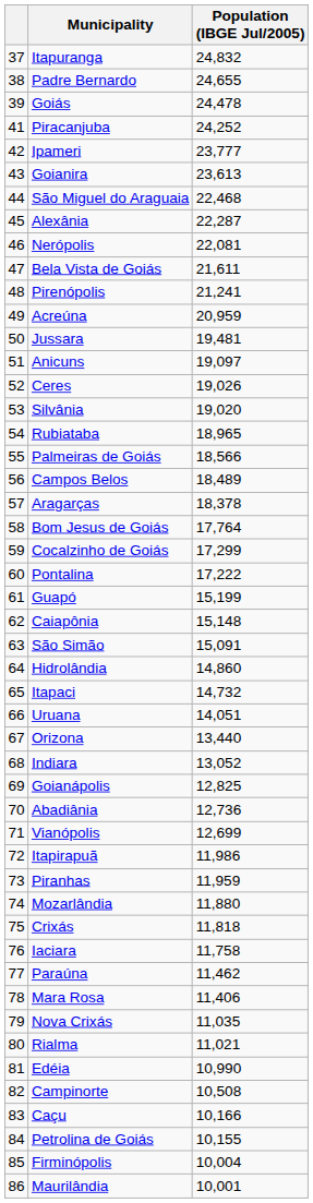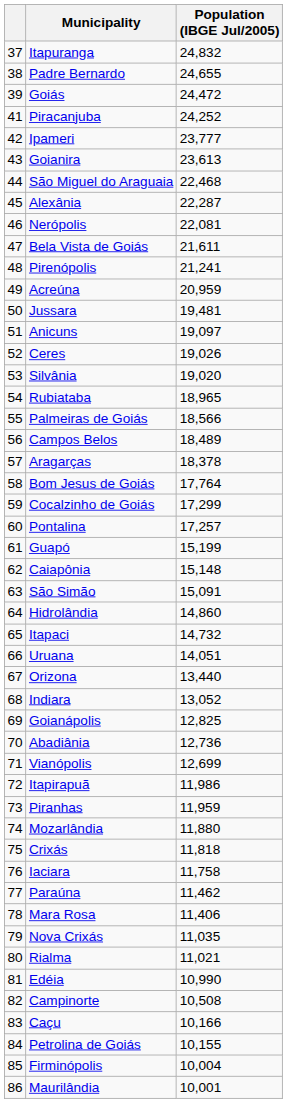 <table class="wikitable">
 <tr>
 <th></th>
 <th>Municipality</th>
 <th>Population<br>(IBGE Jul/2005)</th>
 </tr>
 <tr>
 <td align="right">37</td>
 <td><a href='#'>Itapuranga</a></td>
 <td>24,832</td>
 </tr>
 <tr>
 <td align="right">38</td>
 <td><a href='#'>Padre Bernardo</a></td>
 <td>24,655</td>
 </tr>
 <tr>
 <td align="right">39</td>
 <td><a href='#'>Goiás</a></td>
-<td>24,478</td>
+<td>24,472</td>
 </tr>
 <tr>
 <td align="right">41</td>
 <td><a href='#'>Piracanjuba</a></td>
 <td>24,252</td>
 </tr>
 <tr>
 <td align="right">42</td>
 <td><a href='#'>Ipameri</a></td>
 <td>23,777</td>
 </tr>
 <tr>
 <td align="right">43</td>
 <td><a href='#'>Goianira</a></td>
 <td>23,613</td>
 </tr>
 <tr>
 <td align="right">44</td>
 <td><a href='#'>São Miguel do Araguaia</a></td>
 <td>22,468</td>
 </tr>
 <tr>
 <td align="right">45</td>
 <td><a href='#'>Alexânia</a></td>
 <td>22,287</td>
 </tr>
 <tr>
 <td align="right">46</td>
 <td><a href='#'>Nerópolis</a></td>
 <td>22,081</td>
 </tr>
 <tr>
 <td align="right">47</td>
 <td><a href='#'>Bela Vista de Goiás</a></td>
 <td>21,611</td>
 </tr>
 <tr>
 <td align="right">48</td>
 <td><a href='#'>Pirenópolis</a></td>
 <td>21,241</td>
 </tr>
 <tr>
 <td align="right">49</td>
 <td><a href='#'>Acreúna</a></td>
 <td>20,959</td>
 </tr>
 <tr>
 <td align="right">50</td>
 <td><a href='#'>Jussara</a></td>
 <td>19,481</td>
 </tr>
 <tr>
 <td align="right">51</td>
 <td><a href='#'>Anicuns</a></td>
 <td>19,097</td>
 </tr>
 <tr>
 <td align="right">52</td>
 <td><a href='#'>Ceres</a></td>
 <td>19,026</td>
 </tr>
 <tr>
 <td align="right">53</td>
 <td><a href='#'>Silvânia</a></td>
 <td>19,020</td>
 </tr>
 <tr>
 <td align="right">54</td>
 <td><a href='#'>Rubiataba</a></td>
 <td>18,965</td>
 </tr>
 <tr>
 <td align="right">55</td>
 <td><a href='#'>Palmeiras de Goiás</a></td>
 <td>18,566</td>
 </tr>
 <tr>
 <td align="right">56</td>
 <td><a href='#'>Campos Belos</a></td>
 <td>18,489</td>
 </tr>
 <tr>
 <td align="right">57</td>
 <td><a href='#'>Aragarças</a></td>
 <td>18,378</td>
 </tr>
 <tr>
 <td align="right">58</td>
 <td><a href='#'>Bom Jesus de Goiás</a></td>
 <td>17,764</td>
 </tr>
 <tr>
 <td align="right">59</td>
 <td><a href='#'>Cocalzinho de Goiás</a></td>
 <td>17,299</td>
 </tr>
 <tr>
 <td align="right">60</td>
 <td><a href='#'>Pontalina</a></td>
-<td>17,222</td>
+<td>17,257</td>
 </tr>
 <tr>
 <td align="right">61</td>
 <td><a href='#'>Guapó</a></td>
 <td>15,199</td>
 </tr>
 <tr>
 <td align="right">62</td>
 <td><a href='#'>Caiapônia</a></td>
 <td>15,148</td>
 </tr>
 <tr>
 <td align="right">63</td>
 <td><a href='#'>São Simão</a></td>
 <td>15,091</td>
 </tr>
 <tr>
 <td align="right">64</td>
 <td><a href='#'>Hidrolândia</a></td>
 <td>14,860</td>
 </tr>
 <tr>
 <td align="right">65</td>
 <td><a href='#'>Itapaci</a></td>
 <td>14,732</td>
 </tr>
 <tr>
 <td align="right">66</td>
 <td><a href='#'>Uruana</a></td>
 <td>14,051</td>
 </tr>
 <tr>
 <td align="right">67</td>
 <td><a href='#'>Orizona</a></td>
 <td>13,440</td>
 </tr>
 <tr>
 <td align="right">68</td>
 <td><a href='#'>Indiara</a></td>
 <td>13,052</td>
 </tr>
 <tr>
 <td align="right">69</td>
 <td><a href='#'>Goianápolis</a></td>
 <td>12,825</td>
 </tr>
 <tr>
 <td align="right">70</td>
 <td><a href='#'>Abadiânia</a></td>
 <td>12,736</td>
 </tr>
 <tr>
 <td align="right">71</td>
 <td><a href='#'>Vianópolis</a></td>
 <td>12,699</td>
 </tr>
 <tr>
 <td align="right">72</td>
 <td><a href='#'>Itapirapuã</a></td>
 <td>11,986</td>
 </tr>
 <tr>
 <td align="right">73</td>
 <td><a href='#'>Piranhas</a></td>
 <td>11,959</td>
 </tr>
 <tr>
 <td align="right">74</td>
 <td><a href='#'>Mozarlândia</a></td>
 <td>11,880</td>
 </tr>
 <tr>
 <td align="right">75</td>
 <td><a href='#'>Crixás</a></td>
 <td>11,818</td>
 </tr>
 <tr>
 <td align="right">76</td>
 <td><a href='#'>Iaciara</a></td>
 <td>11,758</td>
 </tr>
 <tr>
 <td align="right">77</td>
 <td><a href='#'>Paraúna</a></td>
 <td>11,462</td>
 </tr>
 <tr>
 <td align="right">78</td>
 <td><a href='#'>Mara Rosa</a></td>
 <td>11,406</td>
 </tr>
 <tr>
 <td align="right">79</td>
 <td><a href='#'>Nova Crixás</a></td>
 <td>11,035</td>
 </tr>
 <tr>
 <td align="right">80</td>
 <td><a href='#'>Rialma</a></td>
 <td>11,021</td>
 </tr>
 <tr>
 <td align="right">81</td>
 <td><a href='#'>Edéia</a></td>
 <td>10,990</td>
 </tr>
 <tr>
 <td align="right">82</td>
 <td><a href='#'>Campinorte</a></td>
 <td>10,508</td>
 </tr>
 <tr>
 <td align="right">83</td>
 <td><a href='#'>Caçu</a></td>
 <td>10,166</td>
 </tr>
 <tr>
 <td align="right">84</td>
 <td><a href='#'>Petrolina de Goiás</a></td>
 <td>10,155</td>
 </tr>
 <tr>
 <td align="right">85</td>
 <td><a href='#'>Firminópolis</a></td>
 <td>10,004</td>
 </tr>
 <tr>
 <td align="right">86</td>
 <td><a href='#'>Maurilândia</a></td>
 <td>10,001</td>
 </tr>
 </table>
